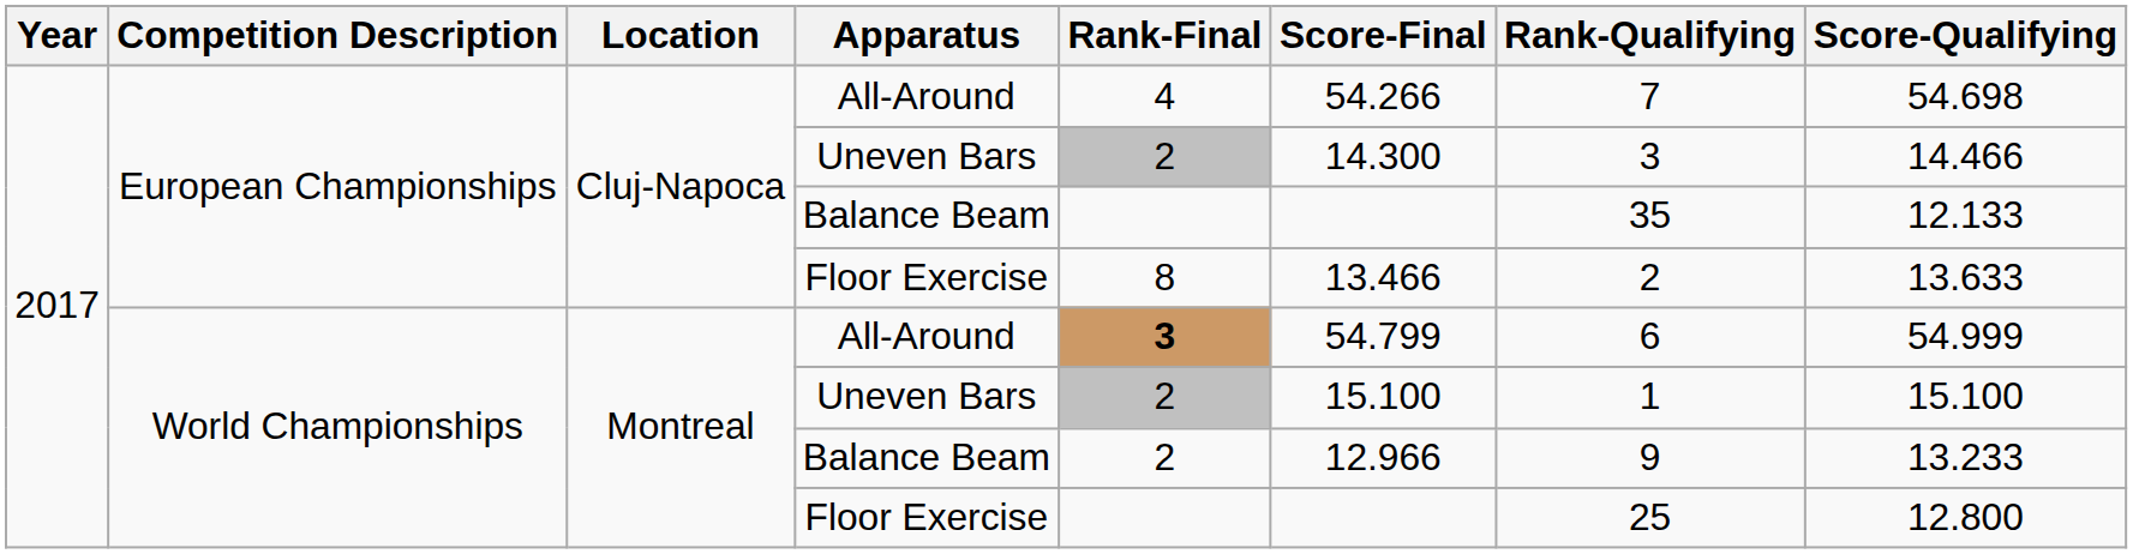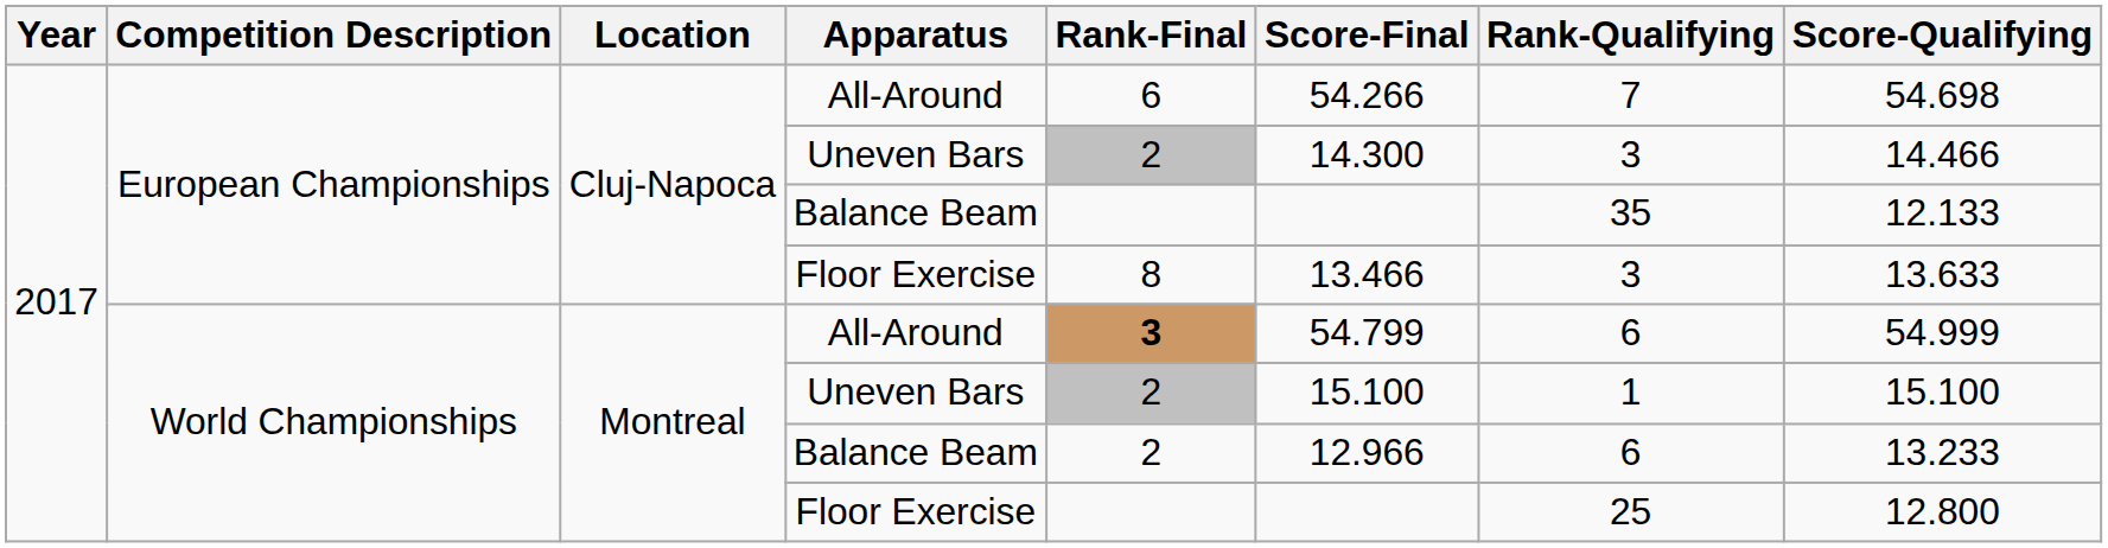 <table class="wikitable" style="text-align:center">
 <tr>
 <th>Year</th>
 <th>Competition Description</th>
 <th>Location</th>
 <th>Apparatus</th>
 <th>Rank-Final</th>
 <th>Score-Final</th>
 <th>Rank-Qualifying</th>
 <th>Score-Qualifying</th>
 </tr>
 <tr>
 <td rowspan=8>2017</td>
 <td rowspan=4>European Championships</td>
 <td rowspan=4>Cluj-Napoca</td>
 <td>All-Around</td>
-<td>4</td>
+<td>6</td>
 <td>54.266</td>
 <td>7</td>
 <td>54.698</td>
 </tr>
 <tr>
 <td>Uneven Bars</td>
 <td style="background:silver;">2</td>
 <td>14.300</td>
 <td>3</td>
 <td>14.466</td>
 </tr>
 <tr>
 <td>Balance Beam</td>
 <td></td>
 <td></td>
 <td>35</td>
 <td>12.133</td>
 </tr>
 <tr>
 <td>Floor Exercise</td>
 <td>8</td>
 <td>13.466</td>
-<td>2</td>
+<td>3</td>
 <td>13.633</td>
 </tr>
 <tr>
 <td rowspan=4>World Championships</td>
 <td rowspan=4>Montreal</td>
 <td>All-Around</td>
 <td bgcolor=cc9966><strong>3</strong></td>
 <td>54.799</td>
 <td>6</td>
 <td>54.999</td>
 </tr>
 <tr>
 <td>Uneven Bars</td>
 <td style="background:silver;">2</td>
 <td>15.100</td>
 <td>1</td>
 <td>15.100</td>
 </tr>
 <tr>
 <td>Balance Beam</td>
 <td>2</td>
 <td>12.966</td>
-<td>9</td>
+<td>6</td>
 <td>13.233</td>
 </tr>
 <tr>
 <td>Floor Exercise</td>
 <td></td>
 <td></td>
 <td>25</td>
 <td>12.800</td>
 </tr>
 </table>
